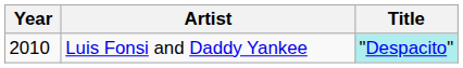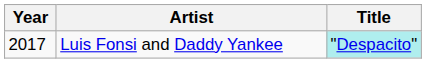 <table class="wikitable sortable">
 <tr>
 <th width="42">Year</th>
 <th width="250">Artist</th>
 <th class="unsortable">Title</th>
 </tr>
 <tr>
-<td>2010</td>
+<td>2017</td>
 <td><a href='#'>Luis Fonsi</a> and <a href='#'>Daddy Yankee</a></td>
 <td style="background: paleturquoise;">"<a href='#'>Despacito</a>"</td>
 </tr>
 </table>
